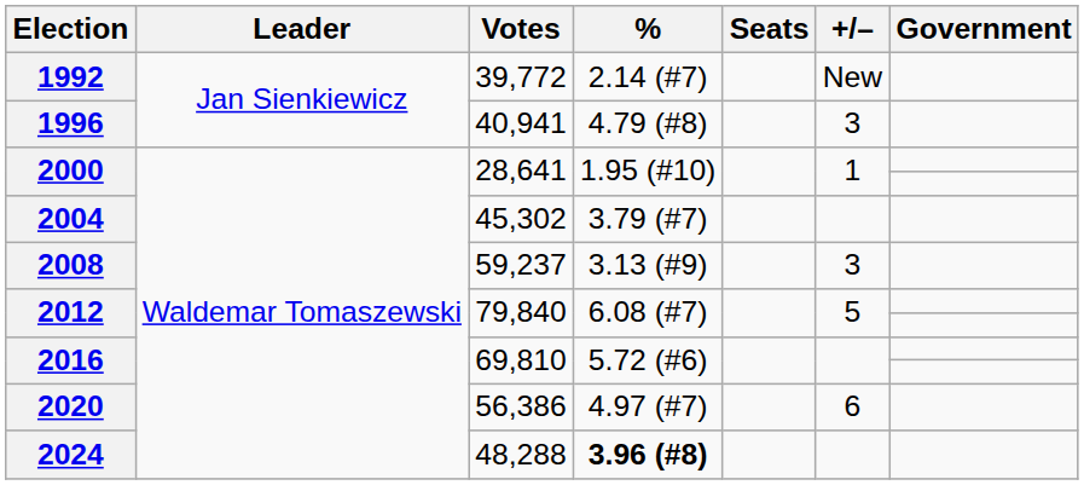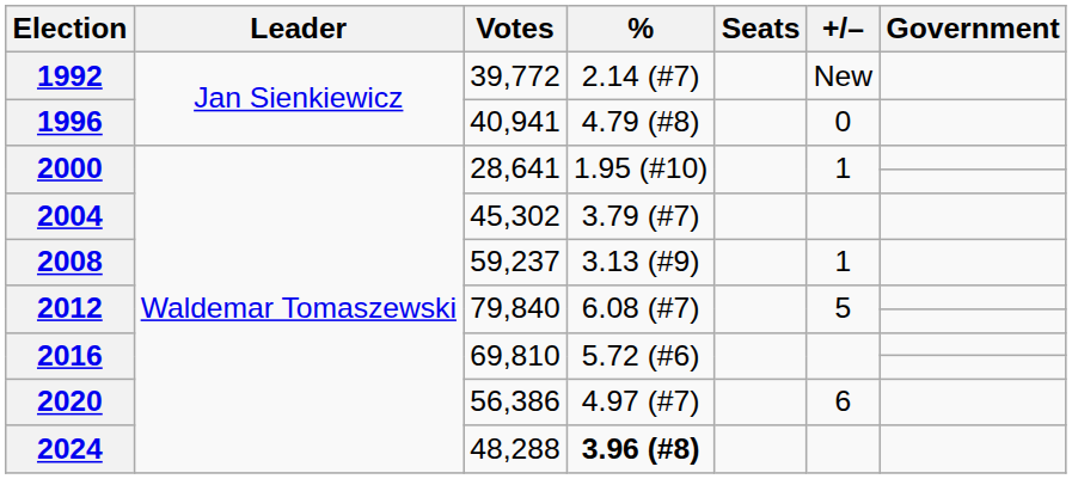 <table class=wikitable style="text-align: center;">
 <tr>
 <th>Election</th>
 <th>Leader</th>
 <th>Votes</th>
 <th>%</th>
 <th>Seats</th>
 <th>+/–</th>
 <th>Government</th>
 </tr>
 <tr>
 <th><a href='#'>1992</a></th>
 <td rowspan="2"><a href='#'>Jan Sienkiewicz</a></td>
 <td>39,772</td>
 <td>2.14 (#7)</td>
 <td></td>
 <td>New</td>
 <td></td>
 </tr>
 <tr>
 <th><a href='#'>1996</a></th>
 <td>40,941</td>
 <td>4.79 (#8)</td>
 <td></td>
-<td> 3</td>
+<td> 0</td>
 <td></td>
 </tr>
 <tr>
 <th rowspan="2"><a href='#'>2000</a></th>
 <td rowspan="10"><a href='#'>Waldemar Tomaszewski</a></td>
 <td rowspan="2">28,641</td>
 <td rowspan="2">1.95 (#10)</td>
 <td rowspan="2"></td>
 <td rowspan="2"> 1</td>
 <td></td>
 </tr>
 <tr>
 <td></td>
 </tr>
 <tr>
 <th><a href='#'>2004</a></th>
 <td>45,302</td>
 <td>3.79 (#7)</td>
 <td></td>
 <td></td>
 <td></td>
 </tr>
 <tr>
 <th><a href='#'>2008</a></th>
 <td>59,237</td>
 <td>3.13 (#9)</td>
 <td></td>
-<td> 3</td>
+<td> 1</td>
 <td></td>
 </tr>
 <tr>
 <th rowspan="2"><a href='#'>2012</a></th>
 <td rowspan="2">79,840</td>
 <td rowspan="2">6.08 (#7)</td>
 <td rowspan="2"></td>
 <td rowspan="2"> 5</td>
 <td></td>
 </tr>
 <tr>
 <td></td>
 </tr>
 <tr>
 <th rowspan="2"><a href='#'>2016</a></th>
 <td rowspan="2">69,810</td>
 <td rowspan="2">5.72 (#6)</td>
 <td rowspan="2"></td>
 <td rowspan="2"></td>
 <td></td>
 </tr>
 <tr>
 <td></td>
 </tr>
 <tr>
 <th><a href='#'>2020</a></th>
 <td>56,386</td>
 <td>4.97 (#7)</td>
 <td></td>
 <td> 6</td>
 <td></td>
 </tr>
 <tr>
 <th><a href='#'>2024</a></th>
 <td>48,288</td>
 <td><strong>3.96 (#8)</strong></td>
 <td></td>
 <td></td>
 <td></td>
 </tr>
 </table>
